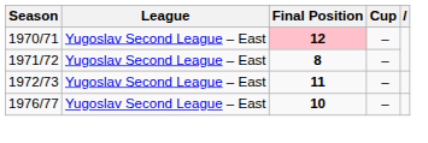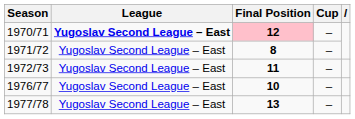 <table class="wikitable" style="text-align: center;">
 <tr>
 <th>Season</th>
 <th>League</th>
 <th>Final Position</th>
 <th>Cup</th>
 <th>/</th>
 </tr>
 <tr>
 <td>1970/71</td>
-<td><a href='#'>Yugoslav Second League</a> – East</td>
+<td><strong><a href='#'>Yugoslav Second League</a> – East</strong></td>
 <td style="background: pink;"><strong>12</strong></td>
 <td> –</td>
 </tr>
 <tr>
 <td>1971/72</td>
 <td><a href='#'>Yugoslav Second League</a> – East</td>
 <td><strong>8</strong></td>
 <td> –</td>
 </tr>
 <tr>
 <td>1972/73</td>
 <td><a href='#'>Yugoslav Second League</a> – East</td>
 <td><strong>11</strong></td>
 <td> –</td>
 <td></td>
 </tr>
 <tr>
 <td>1976/77</td>
 <td><a href='#'>Yugoslav Second League</a> – East</td>
 <td><strong>10</strong></td>
 <td> –</td>
 <td></td>
 </tr>
+<tr>
+<td>1977/78</td>
+<td><a href='#'>Yugoslav Second League</a> – East</td>
+<td><strong>13</strong></td>
+<td> –</td>
+<td></td>
+</tr>
 </table>
